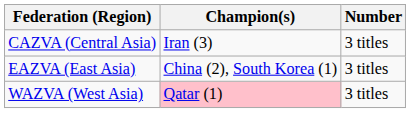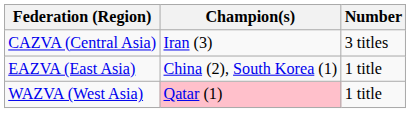 <table class="wikitable">
 <tr>
 <th>Federation (Region)</th>
 <th>Champion(s)</th>
 <th>Number</th>
 </tr>
 <tr>
 <td><a href='#'>CAZVA (Central Asia)</a></td>
 <td><a href='#'>Iran</a> (3)</td>
 <td>3 titles</td>
 </tr>
 <tr>
 <td><a href='#'>EAZVA (East Asia)</a></td>
 <td><a href='#'>China</a> (2), <a href='#'>South Korea</a> (1)</td>
-<td>3 titles</td>
+<td>1 title</td>
 </tr>
 <tr>
 <td><a href='#'>WAZVA (West Asia)</a></td>
 <td style="background: pink;"><a href='#'>Qatar</a> (1)</td>
-<td>3 titles</td>
+<td>1 title</td>
 </tr>
 </table>
